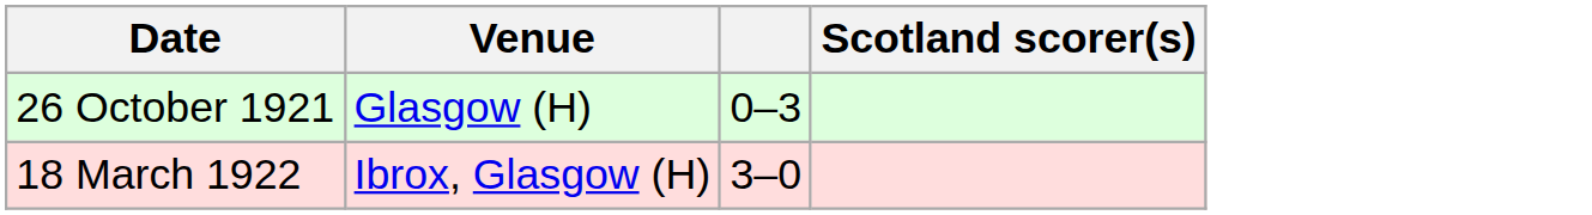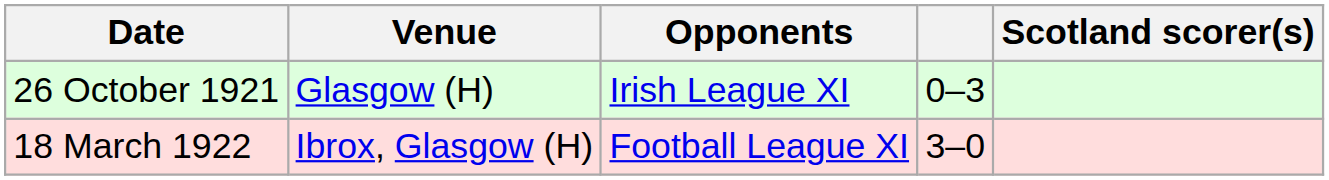 <table class="wikitable">
 <tr>
 <th>Date</th>
 <th>Venue</th>
+<th>Opponents</th>
 <th></th>
 <th>Scotland scorer(s)</th>
 </tr>
 <tr bgcolor=#ddffdd>
 <td>26 October 1921</td>
 <td><a href='#'>Glasgow</a> (H)</td>
+<td> <a href='#'>Irish League XI</a></td>
 <td align=center>0–3</td>
 <td></td>
 </tr>
 <tr bgcolor=#ffdddd>
 <td>18 March 1922</td>
 <td><a href='#'>Ibrox</a>, <a href='#'>Glasgow</a> (H)</td>
+<td> <a href='#'>Football League XI</a></td>
 <td align=center>3–0</td>
 <td></td>
 </tr>
 </table>
